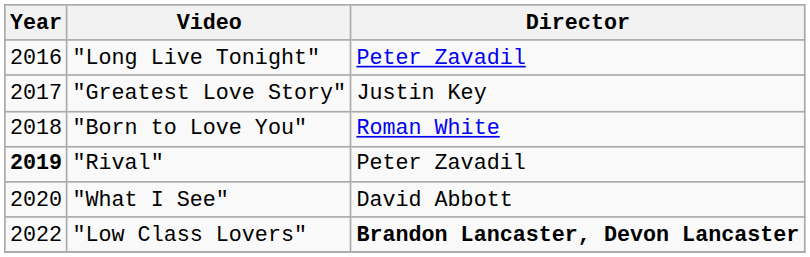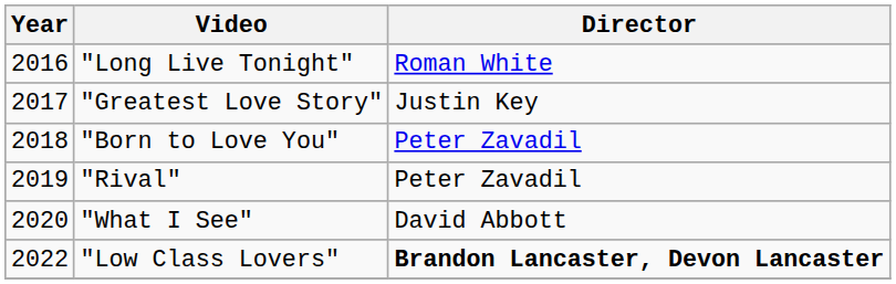 <table class="wikitable">
 <tr>
 <th>Year</th>
 <th>Video</th>
 <th>Director</th>
 </tr>
 <tr>
 <td>2016</td>
 <td>"Long Live Tonight"</td>
-<td><a href='#'>Peter Zavadil</a></td>
+<td><a href='#'>Roman White</a></td>
 </tr>
 <tr>
 <td>2017</td>
 <td>"Greatest Love Story"</td>
 <td>Justin Key</td>
 </tr>
 <tr>
 <td>2018</td>
 <td>"Born to Love You"</td>
-<td><a href='#'>Roman White</a></td>
+<td><a href='#'>Peter Zavadil</a></td>
 </tr>
 <tr>
-<td><strong>2019</strong></td>
+<td>2019</td>
 <td>"Rival"</td>
 <td>Peter Zavadil</td>
 </tr>
 <tr>
 <td>2020</td>
 <td>"What I See"</td>
 <td>David Abbott</td>
 </tr>
 <tr>
 <td>2022</td>
 <td>"Low Class Lovers"</td>
 <td><strong>Brandon Lancaster, Devon Lancaster</strong></td>
 </tr>
 <tr>
 </tr>
 </table>
